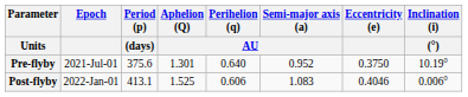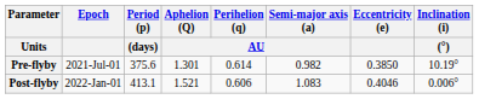 <table class=wikitable style="font-size: 0.9em;">
 <tr valign=top>
 <th>Parameter</th>
 <th><a href='#'>Epoch</a></th>
 <th><a href='#'>Period</a><br>(p)</th>
 <th><a href='#'>Aphelion</a><br>(Q)</th>
 <th><a href='#'>Perihelion</a><br>(q)</th>
 <th><a href='#'>Semi-major axis</a><br>(a)</th>
 <th><a href='#'>Eccentricity</a><br>(e)</th>
 <th><a href='#'>Inclination</a><br>(i)</th>
 </tr>
 <tr valign=top>
 <th>Units</th>
 <th></th>
 <th>(days)</th>
 <th colspan=3><a href='#'>AU</a></th>
 <th></th>
 <th>(°)</th>
 </tr>
 <tr align=center>
 <th>Pre-flyby</th>
 <td>2021-Jul-01</td>
 <td>375.6</td>
 <td>1.301</td>
-<td>0.640</td>
-<td>0.952</td>
-<td>0.3750</td>
+<td>0.614</td>
+<td>0.982</td>
+<td>0.3850</td>
 <td>10.19°</td>
 </tr>
 <tr align=center>
 <th>Post-flyby</th>
 <td>2022-Jan-01</td>
 <td>413.1</td>
-<td>1.525</td>
+<td>1.521</td>
 <td>0.606</td>
 <td>1.083</td>
 <td>0.4046</td>
 <td>0.006°</td>
 </tr>
 </table>
